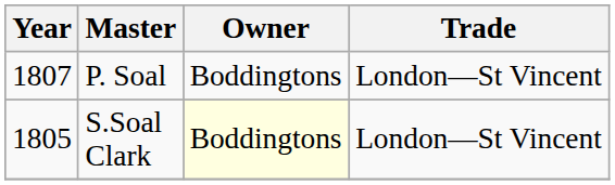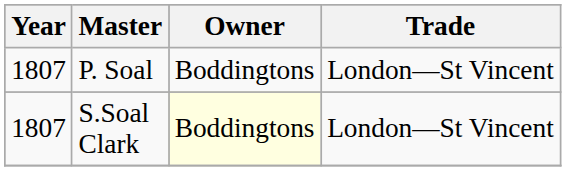 <table class="sortable wikitable">
 <tr>
 <th>Year</th>
 <th>Master</th>
 <th>Owner</th>
 <th>Trade</th>
 </tr>
 <tr>
 <td>1807</td>
 <td>P. Soal</td>
 <td>Boddingtons</td>
 <td>London—St Vincent</td>
 </tr>
 <tr>
-<td>1805</td>
+<td>1807</td>
 <td>S.Soal<br>Clark</td>
 <td style="background: lightyellow;">Boddingtons</td>
 <td>London—St Vincent</td>
 </tr>
 <tr>
 </tr>
 </table>
